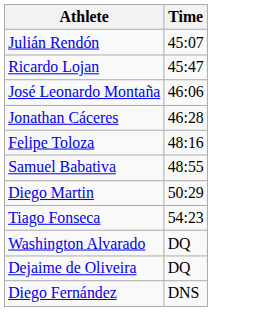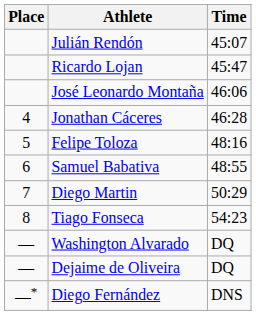 <table class=wikitable>
 <tr>
+<th>Place</th>
 <th>Athlete</th>
 <th>Time</th>
 </tr>
 <tr>
+<td align=center></td>
 <td><a href='#'>Julián Rendón</a> </td>
 <td>45:07</td>
 </tr>
 <tr>
+<td align=center></td>
 <td><a href='#'>Ricardo Lojan</a> </td>
 <td>45:47</td>
 </tr>
 <tr>
+<td align=center></td>
 <td><a href='#'>José Leonardo Montaña</a> </td>
 <td>46:06</td>
 </tr>
 <tr>
+<td align=center>4</td>
 <td><a href='#'>Jonathan Cáceres</a> </td>
 <td>46:28</td>
 </tr>
 <tr>
+<td align=center>5</td>
 <td><a href='#'>Felipe Toloza</a> </td>
 <td>48:16</td>
 </tr>
 <tr>
+<td align=center>6</td>
 <td><a href='#'>Samuel Babativa</a> </td>
 <td>48:55</td>
 </tr>
 <tr>
+<td align=center>7</td>
 <td><a href='#'>Diego Martin</a> </td>
 <td>50:29</td>
 </tr>
 <tr>
+<td align=center>8</td>
 <td><a href='#'>Tiago Fonseca</a> </td>
 <td>54:23</td>
 </tr>
 <tr>
+<td align=center>—</td>
 <td><a href='#'>Washington Alvarado</a> </td>
 <td>DQ</td>
 </tr>
 <tr>
+<td align=center>—</td>
 <td><a href='#'>Dejaime de Oliveira</a> </td>
 <td>DQ</td>
 </tr>
 <tr>
+<td align=center>—<sup>*</sup></td>
 <td><a href='#'>Diego Fernández</a> </td>
 <td>DNS</td>
 </tr>
 </table>
